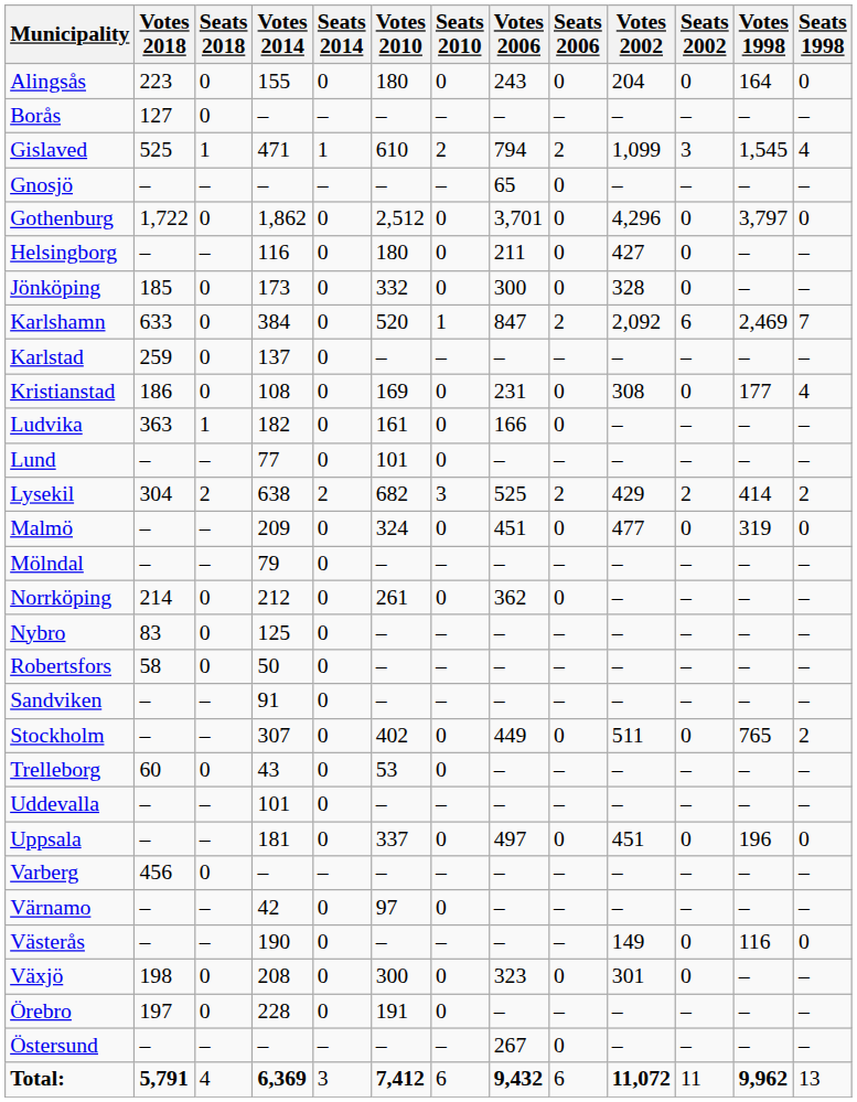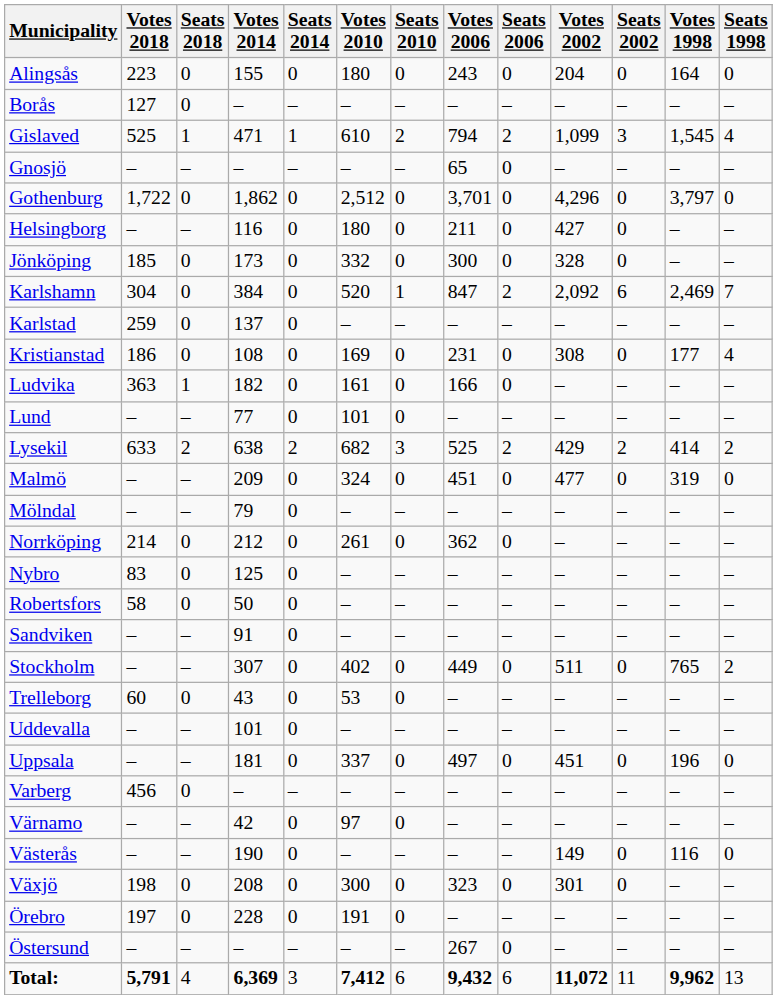 <table class="wikitable">
 <tr>
 <th><u>Municipality</u></th>
 <th><u>Votes 2018</u></th>
 <th><u>Seats 2018</u></th>
 <th><u>Votes 2014</u></th>
 <th><u>Seats 2014</u></th>
 <th><u>Votes 2010</u></th>
 <th><u>Seats 2010</u></th>
 <th><u>Votes 2006</u></th>
 <th><u>Seats 2006</u></th>
 <th><u>Votes 2002</u></th>
 <th><u>Seats 2002</u></th>
 <th><u>Votes 1998</u></th>
 <th><u>Seats 1998</u></th>
 </tr>
 <tr>
 <td><a href='#'>Alingsås</a></td>
 <td>223</td>
 <td>0</td>
 <td>155</td>
 <td>0</td>
 <td>180</td>
 <td>0</td>
 <td>243</td>
 <td>0</td>
 <td>204</td>
 <td>0</td>
 <td>164</td>
 <td>0</td>
 </tr>
 <tr>
 <td><a href='#'>Borås</a></td>
 <td>127</td>
 <td>0</td>
 <td>–</td>
 <td>–</td>
 <td>–</td>
 <td>–</td>
 <td>–</td>
 <td>–</td>
 <td>–</td>
 <td>–</td>
 <td>–</td>
 <td>–</td>
 </tr>
 <tr>
 <td><a href='#'>Gislaved</a></td>
 <td>525</td>
 <td>1</td>
 <td>471</td>
 <td>1</td>
 <td>610</td>
 <td>2</td>
 <td>794</td>
 <td>2</td>
 <td>1,099</td>
 <td>3</td>
 <td>1,545</td>
 <td>4</td>
 </tr>
 <tr>
 <td><a href='#'>Gnosjö</a></td>
 <td>–</td>
 <td>–</td>
 <td>–</td>
 <td>–</td>
 <td>–</td>
 <td>–</td>
 <td>65</td>
 <td>0</td>
 <td>–</td>
 <td>–</td>
 <td>–</td>
 <td>–</td>
 </tr>
 <tr>
 <td><a href='#'>Gothenburg</a></td>
 <td>1,722</td>
 <td>0</td>
 <td>1,862</td>
 <td>0</td>
 <td>2,512</td>
 <td>0</td>
 <td>3,701</td>
 <td>0</td>
 <td>4,296</td>
 <td>0</td>
 <td>3,797</td>
 <td>0</td>
 </tr>
 <tr>
 <td><a href='#'>Helsingborg</a></td>
 <td>–</td>
 <td>–</td>
 <td>116</td>
 <td>0</td>
 <td>180</td>
 <td>0</td>
 <td>211</td>
 <td>0</td>
 <td>427</td>
 <td>0</td>
 <td>–</td>
 <td>–</td>
 </tr>
 <tr>
 <td><a href='#'>Jönköping</a></td>
 <td>185</td>
 <td>0</td>
 <td>173</td>
 <td>0</td>
 <td>332</td>
 <td>0</td>
 <td>300</td>
 <td>0</td>
 <td>328</td>
 <td>0</td>
 <td>–</td>
 <td>–</td>
 </tr>
 <tr>
 <td><a href='#'>Karlshamn</a></td>
-<td>633</td>
+<td>304</td>
 <td>0</td>
 <td>384</td>
 <td>0</td>
 <td>520</td>
 <td>1</td>
 <td>847</td>
 <td>2</td>
 <td>2,092</td>
 <td>6</td>
 <td>2,469</td>
 <td>7</td>
 </tr>
 <tr>
 <td><a href='#'>Karlstad</a></td>
 <td>259</td>
 <td>0</td>
 <td>137</td>
 <td>0</td>
 <td>–</td>
 <td>–</td>
 <td>–</td>
 <td>–</td>
 <td>–</td>
 <td>–</td>
 <td>–</td>
 <td>–</td>
 </tr>
 <tr>
 <td><a href='#'>Kristianstad</a></td>
 <td>186</td>
 <td>0</td>
 <td>108</td>
 <td>0</td>
 <td>169</td>
 <td>0</td>
 <td>231</td>
 <td>0</td>
 <td>308</td>
 <td>0</td>
 <td>177</td>
 <td>4</td>
 </tr>
 <tr>
 <td><a href='#'>Ludvika</a></td>
 <td>363</td>
 <td>1</td>
 <td>182</td>
 <td>0</td>
 <td>161</td>
 <td>0</td>
 <td>166</td>
 <td>0</td>
 <td>–</td>
 <td>–</td>
 <td>–</td>
 <td>–</td>
 </tr>
 <tr>
 <td><a href='#'>Lund</a></td>
 <td>–</td>
 <td>–</td>
 <td>77</td>
 <td>0</td>
 <td>101</td>
 <td>0</td>
 <td>–</td>
 <td>–</td>
 <td>–</td>
 <td>–</td>
 <td>–</td>
 <td>–</td>
 </tr>
 <tr>
 <td><a href='#'>Lysekil</a></td>
-<td>304</td>
+<td>633</td>
 <td>2</td>
 <td>638</td>
 <td>2</td>
 <td>682</td>
 <td>3</td>
 <td>525</td>
 <td>2</td>
 <td>429</td>
 <td>2</td>
 <td>414</td>
 <td>2</td>
 </tr>
 <tr>
 <td><a href='#'>Malmö</a></td>
 <td>–</td>
 <td>–</td>
 <td>209</td>
 <td>0</td>
 <td>324</td>
 <td>0</td>
 <td>451</td>
 <td>0</td>
 <td>477</td>
 <td>0</td>
 <td>319</td>
 <td>0</td>
 </tr>
 <tr>
 <td><a href='#'>Mölndal</a></td>
 <td>–</td>
 <td>–</td>
 <td>79</td>
 <td>0</td>
 <td>–</td>
 <td>–</td>
 <td>–</td>
 <td>–</td>
 <td>–</td>
 <td>–</td>
 <td>–</td>
 <td>–</td>
 </tr>
 <tr>
 <td><a href='#'>Norrköping</a></td>
 <td>214</td>
 <td>0</td>
 <td>212</td>
 <td>0</td>
 <td>261</td>
 <td>0</td>
 <td>362</td>
 <td>0</td>
 <td>–</td>
 <td>–</td>
 <td>–</td>
 <td>–</td>
 </tr>
 <tr>
 <td><a href='#'>Nybro</a></td>
 <td>83</td>
 <td>0</td>
 <td>125</td>
 <td>0</td>
 <td>–</td>
 <td>–</td>
 <td>–</td>
 <td>–</td>
 <td>–</td>
 <td>–</td>
 <td>–</td>
 <td>–</td>
 </tr>
 <tr>
 <td><a href='#'>Robertsfors</a></td>
 <td>58</td>
 <td>0</td>
 <td>50</td>
 <td>0</td>
 <td>–</td>
 <td>–</td>
 <td>–</td>
 <td>–</td>
 <td>–</td>
 <td>–</td>
 <td>–</td>
 <td>–</td>
 </tr>
 <tr>
 <td><a href='#'>Sandviken</a></td>
 <td>–</td>
 <td>–</td>
 <td>91</td>
 <td>0</td>
 <td>–</td>
 <td>–</td>
 <td>–</td>
 <td>–</td>
 <td>–</td>
 <td>–</td>
 <td>–</td>
 <td>–</td>
 </tr>
 <tr>
 <td><a href='#'>Stockholm</a></td>
 <td>–</td>
 <td>–</td>
 <td>307</td>
 <td>0</td>
 <td>402</td>
 <td>0</td>
 <td>449</td>
 <td>0</td>
 <td>511</td>
 <td>0</td>
 <td>765</td>
 <td>2</td>
 </tr>
 <tr>
 <td><a href='#'>Trelleborg</a></td>
 <td>60</td>
 <td>0</td>
 <td>43</td>
 <td>0</td>
 <td>53</td>
 <td>0</td>
 <td>–</td>
 <td>–</td>
 <td>–</td>
 <td>–</td>
 <td>–</td>
 <td>–</td>
 </tr>
 <tr>
 <td><a href='#'>Uddevalla</a></td>
 <td>–</td>
 <td>–</td>
 <td>101</td>
 <td>0</td>
 <td>–</td>
 <td>–</td>
 <td>–</td>
 <td>–</td>
 <td>–</td>
 <td>–</td>
 <td>–</td>
 <td>–</td>
 </tr>
 <tr>
 <td><a href='#'>Uppsala</a></td>
 <td>–</td>
 <td>–</td>
 <td>181</td>
 <td>0</td>
 <td>337</td>
 <td>0</td>
 <td>497</td>
 <td>0</td>
 <td>451</td>
 <td>0</td>
 <td>196</td>
 <td>0</td>
 </tr>
 <tr>
 <td><a href='#'>Varberg</a></td>
 <td>456</td>
 <td>0</td>
 <td>–</td>
 <td>–</td>
 <td>–</td>
 <td>–</td>
 <td>–</td>
 <td>–</td>
 <td>–</td>
 <td>–</td>
 <td>–</td>
 <td>–</td>
 </tr>
 <tr>
 <td><a href='#'>Värnamo</a></td>
 <td>–</td>
 <td>–</td>
 <td>42</td>
 <td>0</td>
 <td>97</td>
 <td>0</td>
 <td>–</td>
 <td>–</td>
 <td>–</td>
 <td>–</td>
 <td>–</td>
 <td>–</td>
 </tr>
 <tr>
 <td><a href='#'>Västerås</a></td>
 <td>–</td>
 <td>–</td>
 <td>190</td>
 <td>0</td>
 <td>–</td>
 <td>–</td>
 <td>–</td>
 <td>–</td>
 <td>149</td>
 <td>0</td>
 <td>116</td>
 <td>0</td>
 </tr>
 <tr>
 <td><a href='#'>Växjö</a></td>
 <td>198</td>
 <td>0</td>
 <td>208</td>
 <td>0</td>
 <td>300</td>
 <td>0</td>
 <td>323</td>
 <td>0</td>
 <td>301</td>
 <td>0</td>
 <td>–</td>
 <td>–</td>
 </tr>
 <tr>
 <td><a href='#'>Örebro</a></td>
 <td>197</td>
 <td>0</td>
 <td>228</td>
 <td>0</td>
 <td>191</td>
 <td>0</td>
 <td>–</td>
 <td>–</td>
 <td>–</td>
 <td>–</td>
 <td>–</td>
 <td>–</td>
 </tr>
 <tr>
 <td><a href='#'>Östersund</a></td>
 <td>–</td>
 <td>–</td>
 <td>–</td>
 <td>–</td>
 <td>–</td>
 <td>–</td>
 <td>267</td>
 <td>0</td>
 <td>–</td>
 <td>–</td>
 <td>–</td>
 <td>–</td>
 </tr>
 <tr>
 <td><strong>Total:</strong></td>
 <td><strong>5,791</strong></td>
 <td>4</td>
 <td><strong>6,369</strong></td>
 <td>3</td>
 <td><strong>7,412</strong></td>
 <td>6</td>
 <td><strong>9,432</strong></td>
 <td>6</td>
 <td><strong>11,072</strong></td>
 <td>11</td>
 <td><strong>9,962</strong></td>
 <td>13</td>
 </tr>
 </table>
